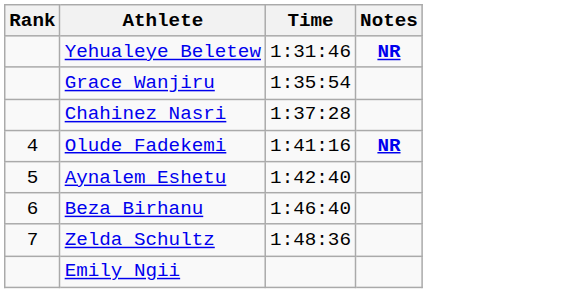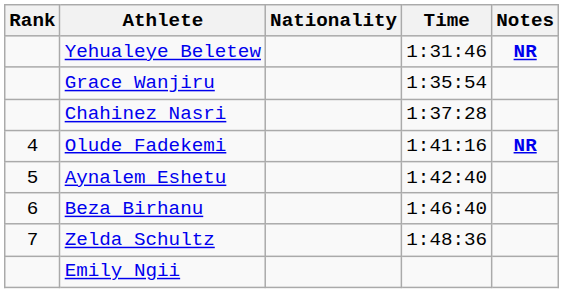 <table class="wikitable sortable" style="text-align:center">
 <tr>
 <th>Rank</th>
 <th>Athlete</th>
+<th>Nationality</th>
 <th>Time</th>
 <th>Notes</th>
 </tr>
 <tr>
 <td></td>
 <td align="left"><a href='#'>Yehualeye Beletew</a></td>
+<td align=left></td>
 <td>1:31:46</td>
 <td><strong><a href='#'>NR</a></strong></td>
 </tr>
 <tr>
 <td></td>
 <td align="left"><a href='#'>Grace Wanjiru</a></td>
+<td align=left></td>
 <td>1:35:54</td>
 <td></td>
 </tr>
 <tr>
 <td></td>
 <td align="left"><a href='#'>Chahinez Nasri</a></td>
+<td align=left></td>
 <td>1:37:28</td>
 <td></td>
 </tr>
 <tr>
 <td>4</td>
 <td align="left"><a href='#'>Olude Fadekemi</a></td>
+<td align=left></td>
 <td>1:41:16</td>
 <td><strong><a href='#'>NR</a></strong></td>
 </tr>
 <tr>
 <td>5</td>
 <td align="left"><a href='#'>Aynalem Eshetu</a></td>
+<td align=left></td>
 <td>1:42:40</td>
 <td></td>
 </tr>
 <tr>
 <td>6</td>
 <td align="left"><a href='#'>Beza Birhanu</a></td>
+<td align=left></td>
 <td>1:46:40</td>
 <td></td>
 </tr>
 <tr>
 <td>7</td>
 <td align="left"><a href='#'>Zelda Schultz</a></td>
+<td align=left></td>
 <td>1:48:36</td>
 <td></td>
 </tr>
 <tr>
 <td></td>
 <td align="left"><a href='#'>Emily Ngii</a></td>
+<td align=left></td>
 <td></td>
 <td></td>
 </tr>
 </table>
